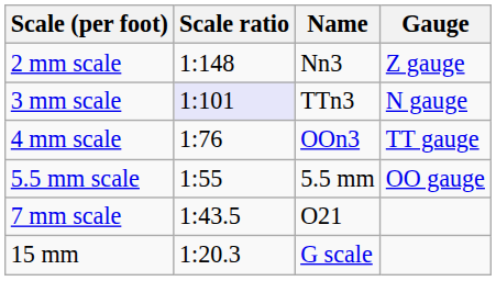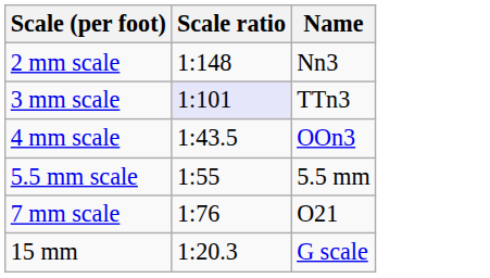 <table class="wikitable">
 <tr>
 <th>Scale (per foot)</th>
 <th>Scale ratio</th>
 <th>Name</th>
-<th>Gauge</th>
 </tr>
 <tr>
 <td><a href='#'>2 mm scale</a></td>
 <td>1:148</td>
 <td>Nn3</td>
-<td> <a href='#'>Z gauge</a></td>
 </tr>
 <tr>
 <td><a href='#'>3 mm scale</a></td>
 <td style="background: lavender;">1:101</td>
 <td>TTn3</td>
-<td> <a href='#'>N gauge</a></td>
 </tr>
 <tr>
 <td><a href='#'>4 mm scale</a></td>
-<td>1:76</td>
+<td>1:43.5</td>
 <td><a href='#'>OOn3</a></td>
-<td> <a href='#'>TT gauge</a></td>
 </tr>
 <tr>
 <td><a href='#'>5.5 mm scale</a></td>
 <td>1:55</td>
 <td>5.5 mm</td>
-<td> <a href='#'>OO gauge</a></td>
 </tr>
 <tr>
 <td><a href='#'>7 mm scale</a></td>
-<td>1:43.5</td>
+<td>1:76</td>
 <td>O21</td>
-<td></td>
 </tr>
 <tr>
 <td>15 mm</td>
 <td>1:20.3</td>
 <td><a href='#'>G scale</a></td>
-<td></td>
 </tr>
 </table>
